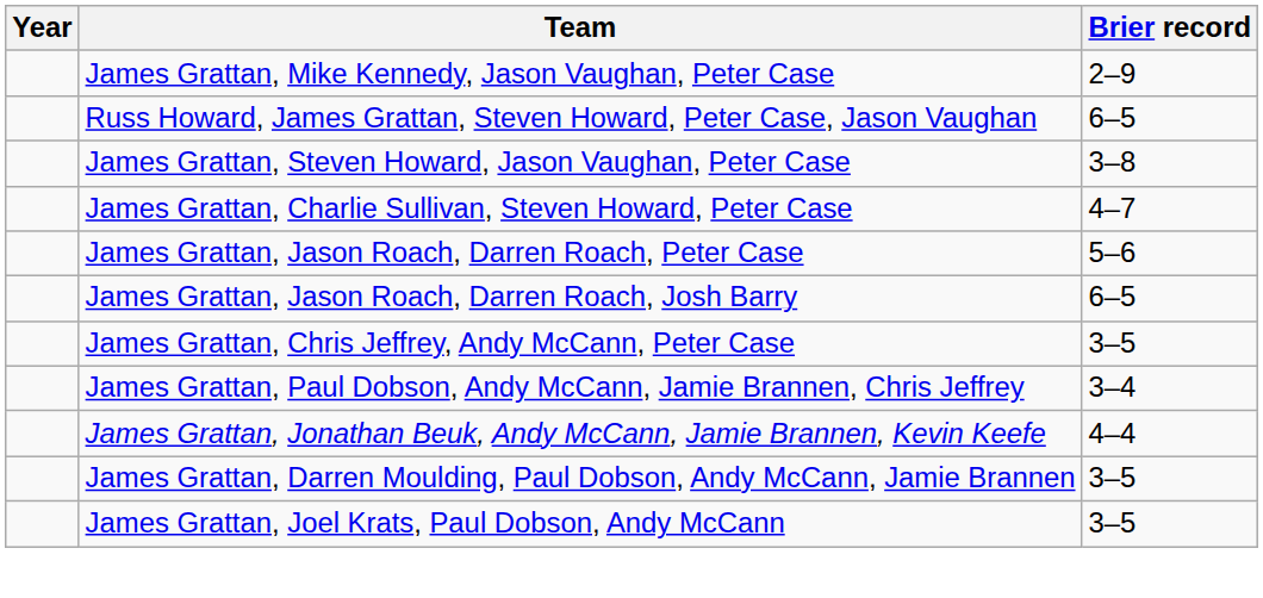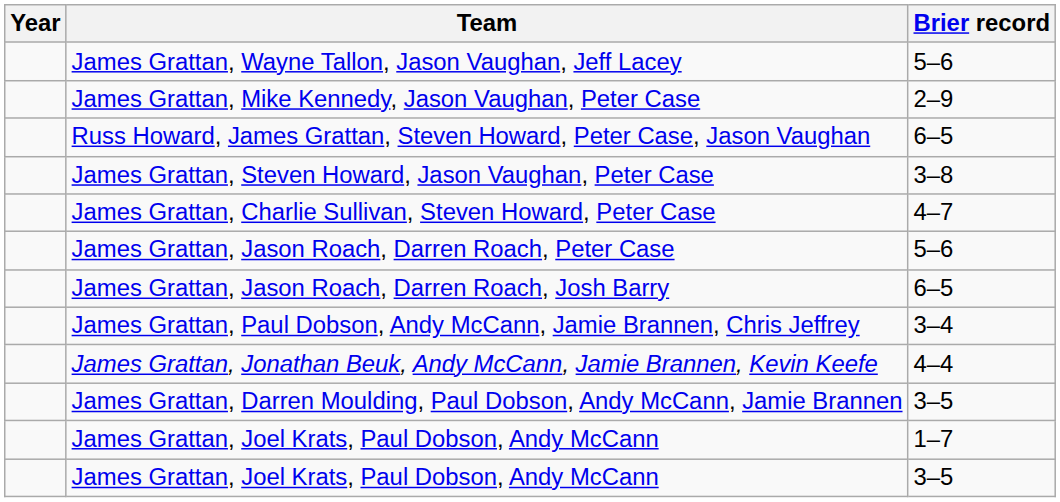 <table class="wikitable">
 <tr>
 <th>Year</th>
 <th>Team</th>
 <th><a href='#'>Brier</a> record</th>
+</tr>
+<tr>
+<td></td>
+<td><a href='#'>James Grattan</a>, <a href='#'>Wayne Tallon</a>, <a href='#'>Jason Vaughan</a>, <a href='#'>Jeff Lacey</a></td>
+<td>5–6</td>
 </tr>
 <tr>
 <td></td>
 <td><a href='#'>James Grattan</a>, <a href='#'>Mike Kennedy</a>, <a href='#'>Jason Vaughan</a>, <a href='#'>Peter Case</a></td>
 <td>2–9</td>
 </tr>
 <tr>
 <td></td>
 <td><a href='#'>Russ Howard</a>, <a href='#'>James Grattan</a>, <a href='#'>Steven Howard</a>, <a href='#'>Peter Case</a>, <a href='#'>Jason Vaughan</a></td>
 <td>6–5</td>
 </tr>
 <tr>
 <td></td>
 <td><a href='#'>James Grattan</a>, <a href='#'>Steven Howard</a>, <a href='#'>Jason Vaughan</a>, <a href='#'>Peter Case</a></td>
 <td>3–8</td>
 </tr>
 <tr>
 <td></td>
 <td><a href='#'>James Grattan</a>, <a href='#'>Charlie Sullivan</a>, <a href='#'>Steven Howard</a>, <a href='#'>Peter Case</a></td>
 <td>4–7</td>
 </tr>
 <tr>
 <td></td>
 <td><a href='#'>James Grattan</a>, <a href='#'>Jason Roach</a>, <a href='#'>Darren Roach</a>, <a href='#'>Peter Case</a></td>
 <td>5–6</td>
 </tr>
 <tr>
 <td></td>
 <td><a href='#'>James Grattan</a>, <a href='#'>Jason Roach</a>, <a href='#'>Darren Roach</a>, <a href='#'>Josh Barry</a></td>
 <td>6–5</td>
 </tr>
 <tr>
 <td></td>
-<td><a href='#'>James Grattan</a>, <a href='#'>Chris Jeffrey</a>, <a href='#'>Andy McCann</a>, <a href='#'>Peter Case</a></td>
-<td>3–5</td>
-</tr>
-<tr>
-<td></td>
 <td><a href='#'>James Grattan</a>, <a href='#'>Paul Dobson</a>, <a href='#'>Andy McCann</a>, <a href='#'>Jamie Brannen</a>, <a href='#'>Chris Jeffrey</a></td>
 <td>3–4</td>
 </tr>
 <tr>
 <td><em></em></td>
 <td><em><a href='#'>James Grattan</a>, <a href='#'>Jonathan Beuk</a>, <a href='#'>Andy McCann</a>, <a href='#'>Jamie Brannen</a>, <a href='#'>Kevin Keefe</a></em></td>
 <td>4–4</td>
 </tr>
 <tr>
 <td></td>
 <td><a href='#'>James Grattan</a>, <a href='#'>Darren Moulding</a>, <a href='#'>Paul Dobson</a>, <a href='#'>Andy McCann</a>, <a href='#'>Jamie Brannen</a></td>
 <td>3–5</td>
 </tr>
 <tr>
 <td></td>
 <td><a href='#'>James Grattan</a>, <a href='#'>Joel Krats</a>, <a href='#'>Paul Dobson</a>, <a href='#'>Andy McCann</a></td>
+<td>1–7</td>
+</tr>
+<tr>
+<td></td>
+<td><a href='#'>James Grattan</a>, <a href='#'>Joel Krats</a>, <a href='#'>Paul Dobson</a>, <a href='#'>Andy McCann</a></td>
 <td>3–5</td>
 </tr>
 </table>
